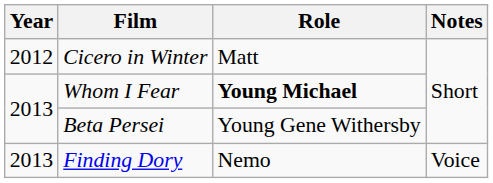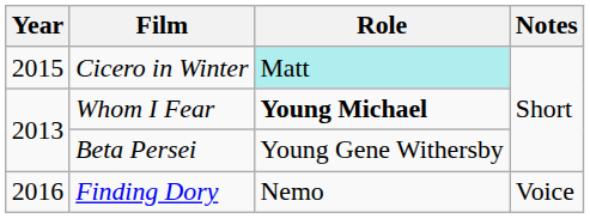 <table class="wikitable sortable">
 <tr>
 <th>Year</th>
 <th>Film</th>
 <th>Role</th>
 <th class="">Notes</th>
 </tr>
 <tr>
-<td>2012</td>
+<td>2015</td>
 <td><em>Cicero in Winter</em></td>
-<td>Matt</td>
+<td style="background: paleturquoise;">Matt</td>
 <td rowspan="3">Short</td>
 </tr>
 <tr>
 <td rowspan="2">2013</td>
 <td><em>Whom I Fear</em></td>
 <td><strong>Young Michael</strong></td>
 </tr>
 <tr>
 <td><em>Beta Persei</em></td>
 <td>Young Gene Withersby</td>
 </tr>
 <tr>
-<td>2013</td>
+<td>2016</td>
 <td><em><a href='#'>Finding Dory</a></em></td>
 <td>Nemo</td>
 <td>Voice</td>
 </tr>
 </table>
